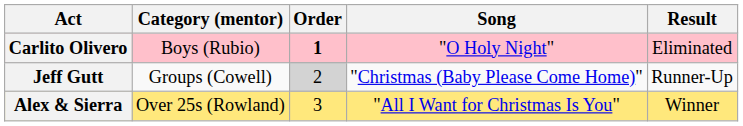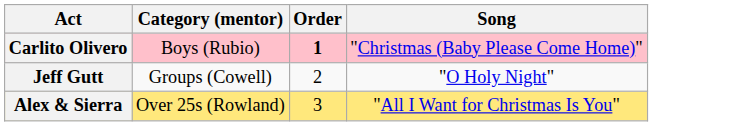 <table class="wikitable plainrowheaders" style="text-align:center;">
 <tr>
 <th scope="col">Act</th>
 <th scope="col">Category (mentor)</th>
 <th scope="col">Order</th>
 <th scope="col">Song</th>
-<th scope="col">Result</th>
 </tr>
 <tr style="background:pink;">
 <th scope="row">Carlito Olivero</th>
 <td>Boys (Rubio)</td>
 <td><strong>1</strong></td>
-<td>"<a href='#'>O Holy Night</a>"</td>
-<td>Eliminated</td>
+<td>"<a href='#'>Christmas (Baby Please Come Home)</a>"</td>
 </tr>
 <tr>
 <th scope="row">Jeff Gutt</th>
 <td>Groups (Cowell)</td>
-<td style="background: lightgrey;">2</td>
-<td>"<a href='#'>Christmas (Baby Please Come Home)</a>"</td>
-<td>Runner-Up</td>
+<td>2</td>
+<td>"<a href='#'>O Holy Night</a>"</td>
 </tr>
 <tr style="background:#FFE87C;">
 <th scope="row">Alex & Sierra</th>
 <td>Over 25s (Rowland)</td>
 <td>3</td>
 <td>"<a href='#'>All I Want for Christmas Is You</a>"</td>
-<td>Winner</td>
 </tr>
 </table>
